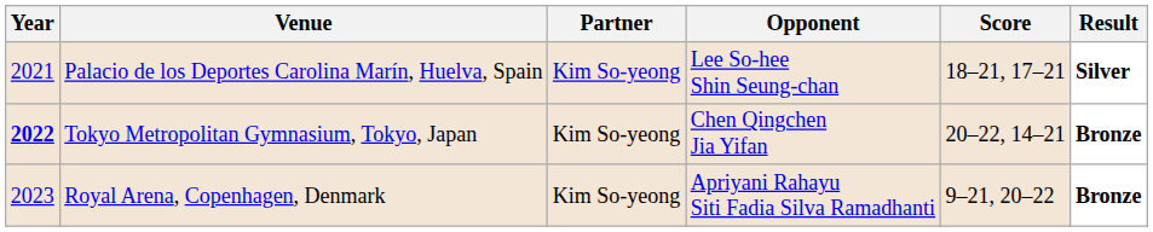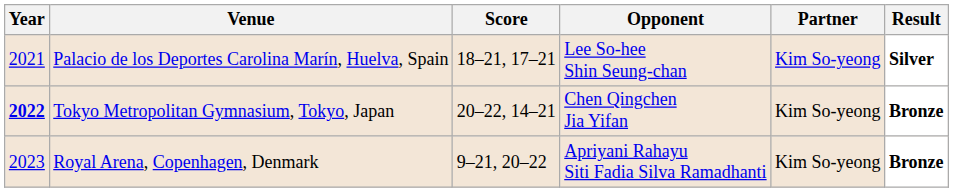 <table class="sortable wikitable" style="font-size: 90%;">
 <tr>
 <th>Year</th>
 <th>Venue</th>
+<th>Score</th>
+<th>Opponent</th>
 <th>Partner</th>
-<th>Opponent</th>
-<th>Score</th>
 <th>Result</th>
 </tr>
 <tr style="background:#F3E6D7">
 <td align="center"><a href='#'>2021</a></td>
 <td align="left"><a href='#'>Palacio de los Deportes Carolina Marín</a>, <a href='#'>Huelva</a>, Spain</td>
+<td align="left">18–21, 17–21</td>
+<td align="left"> <a href='#'>Lee So-hee</a><br> <a href='#'>Shin Seung-chan</a></td>
 <td align="left"> <a href='#'>Kim So-yeong</a></td>
-<td align="left"> <a href='#'>Lee So-hee</a><br> <a href='#'>Shin Seung-chan</a></td>
-<td align="left">18–21, 17–21</td>
 <td style="text-align:left; background:white"> <strong>Silver</strong></td>
 </tr>
 <tr style="background:#F3E6D7">
 <td align="center"><strong><a href='#'>2022</a></strong></td>
 <td align="left"><a href='#'>Tokyo Metropolitan Gymnasium</a>, <a href='#'>Tokyo</a>, Japan</td>
+<td align="left">20–22, 14–21</td>
+<td align="left"> <a href='#'>Chen Qingchen</a><br> <a href='#'>Jia Yifan</a></td>
 <td align="left"> Kim So-yeong</td>
-<td align="left"> <a href='#'>Chen Qingchen</a><br> <a href='#'>Jia Yifan</a></td>
-<td align="left">20–22, 14–21</td>
 <td style="text-align:left; background:white"> <strong>Bronze</strong></td>
 </tr>
 <tr style="background:#F3E6D7">
 <td align="center"><a href='#'>2023</a></td>
 <td align="left"><a href='#'>Royal Arena</a>, <a href='#'>Copenhagen</a>, Denmark</td>
+<td align="left">9–21, 20–22</td>
+<td align="left"> <a href='#'>Apriyani Rahayu</a><br> <a href='#'>Siti Fadia Silva Ramadhanti</a></td>
 <td align="left"> Kim So-yeong</td>
-<td align="left"> <a href='#'>Apriyani Rahayu</a><br> <a href='#'>Siti Fadia Silva Ramadhanti</a></td>
-<td align="left">9–21, 20–22</td>
 <td style="text-align:left; background:white"> <strong>Bronze</strong></td>
 </tr>
 </table>
